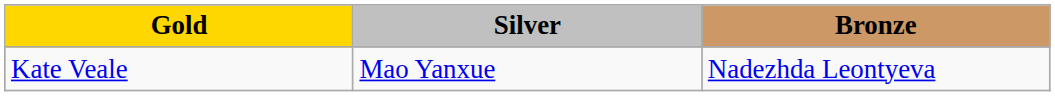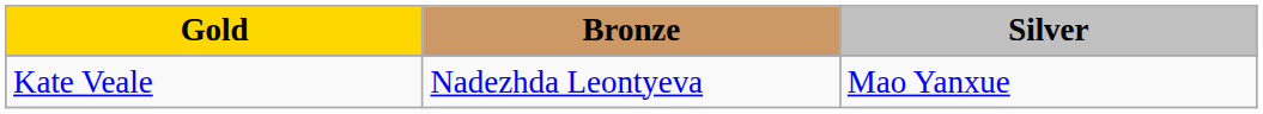 <table class="wikitable" style="text-align:left">
 <tr align="center">
 <td width=200 bgcolor=gold><strong>Gold</strong></td>
+<td width=200 bgcolor=CC9966><strong>Bronze</strong></td>
 <td width=200 bgcolor=silver><strong>Silver</strong></td>
-<td width=200 bgcolor=CC9966><strong>Bronze</strong></td>
 </tr>
 <tr>
 <td><a href='#'>Kate Veale</a><br></td>
+<td><a href='#'>Nadezhda Leontyeva</a><br></td>
 <td><a href='#'>Mao Yanxue</a><br></td>
-<td><a href='#'>Nadezhda Leontyeva</a><br></td>
 </tr>
 </table>
